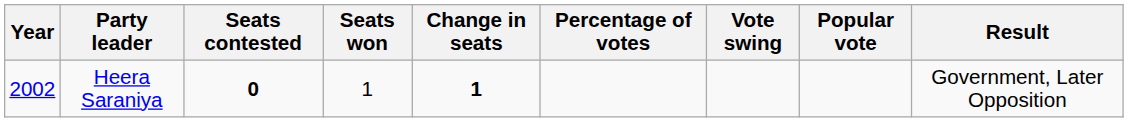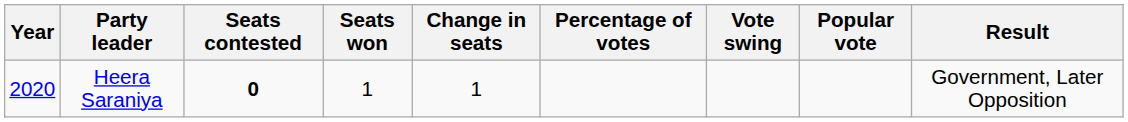 <table class="wikitable sortable" style="text-align:center;">
 <tr>
 <th>Year</th>
 <th>Party leader</th>
 <th>Seats contested</th>
 <th>Seats won</th>
 <th>Change in seats</th>
 <th>Percentage of votes</th>
 <th>Vote swing</th>
 <th>Popular vote</th>
 <th>Result</th>
 </tr>
 <tr>
-<td><a href='#'>2002</a></td>
+<td><a href='#'>2020</a></td>
 <td rowspan=1><a href='#'>Heera Saraniya</a></td>
 <td><strong>0</strong></td>
 <td>1</td>
-<td><strong> 1</strong></td>
+<td> 1</td>
 <td></td>
 <td></td>
 <td></td>
 <td>Government, Later Opposition</td>
 </tr>
 </table>
